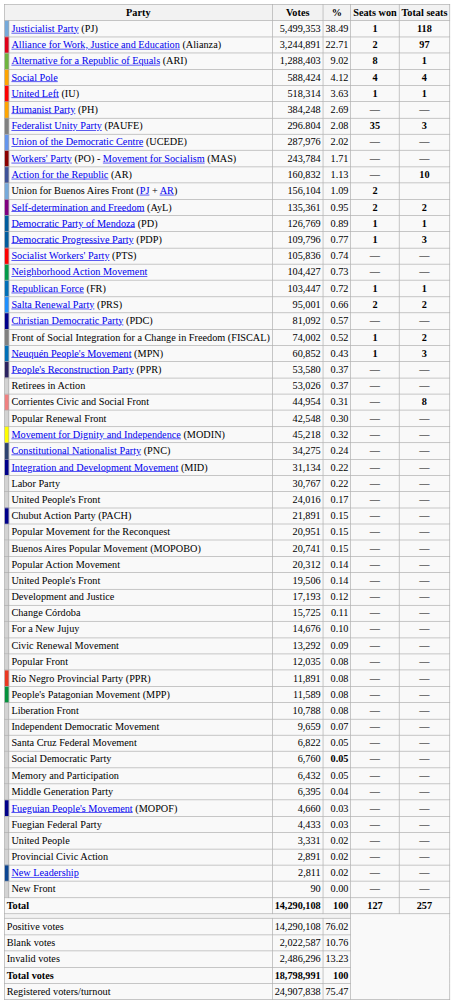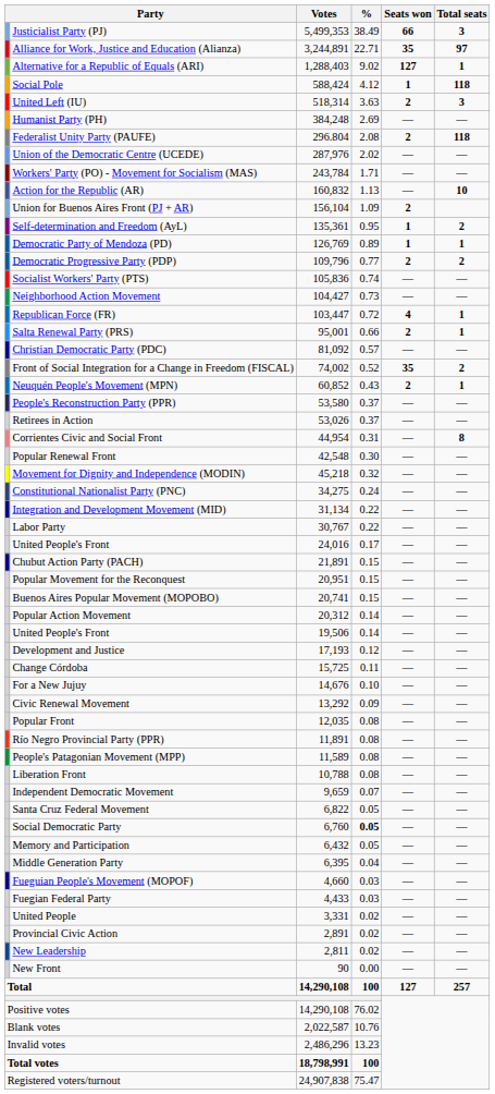 <table class="wikitable" style="text-align:right;">
 <tr>
 <th colspan=2>Party</th>
 <th>Votes</th>
 <th>%</th>
 <th>Seats won</th>
 <th>Total seats</th>
 </tr>
 <tr>
 <td bgcolor=#75AADB></td>
 <td align=left><a href='#'>Justicialist Party</a> (PJ)</td>
 <td>5,499,353</td>
 <td>38.49</td>
-<td align=center><strong>1</strong></td>
-<td align=center><strong>118</strong></td>
+<td align=center><strong>66</strong></td>
+<td align=center><strong>3</strong></td>
 </tr>
 <tr>
 <td bgcolor=#E10019></td>
 <td align=left><a href='#'>Alliance for Work, Justice and Education</a> (Alianza)</td>
 <td>3,244,891</td>
 <td>22.71</td>
-<td align=center><strong>2</strong></td>
+<td align=center><strong>35</strong></td>
 <td align=center><strong>97</strong></td>
 </tr>
 <tr>
 <td bgcolor=#6fb53e></td>
 <td align=left><a href='#'>Alternative for a Republic of Equals</a> (ARI)</td>
 <td>1,288,403</td>
 <td>9.02</td>
-<td align=center><strong>8</strong></td>
+<td align=center><strong>127</strong></td>
 <td align=center><strong>1</strong></td>
 </tr>
 <tr>
 <td bgcolor=orange></td>
 <td align=left><a href='#'>Social Pole</a></td>
 <td>588,424</td>
 <td>4.12</td>
-<td align=center><strong>4</strong></td>
-<td align=center><strong>4</strong></td>
+<td align=center><strong>1</strong></td>
+<td align=center><strong>118</strong></td>
 </tr>
 <tr>
 <td bgcolor=red></td>
 <td align=left><a href='#'>United Left</a> (IU)</td>
 <td>518,314</td>
 <td>3.63</td>
-<td align=center><strong>1</strong></td>
-<td align=center><strong>1</strong></td>
+<td align=center><strong>2</strong></td>
+<td align=center><strong>3</strong></td>
 </tr>
 <tr>
 <td bgcolor=orange></td>
 <td align=left><a href='#'>Humanist Party</a> (PH)</td>
 <td>384,248</td>
 <td>2.69</td>
 <td align=center>—</td>
 <td align=center>—</td>
 </tr>
 <tr>
 <td bgcolor=grey></td>
 <td align=left><a href='#'>Federalist Unity Party</a> (PAUFE)</td>
 <td>296.804</td>
 <td>2.08</td>
-<td align=center><strong>35</strong></td>
-<td align=center><strong>3</strong></td>
+<td align=center><strong>2</strong></td>
+<td align=center><strong>118</strong></td>
 </tr>
 <tr>
 <td bgcolor=#6495ED></td>
 <td align=left><a href='#'>Union of the Democratic Centre</a> (UCEDE)</td>
 <td>287,976</td>
 <td>2.02</td>
 <td align=center>—</td>
 <td align=center>—</td>
 </tr>
 <tr>
 <td bgcolor=darkred></td>
 <td align=left><a href='#'>Workers' Party</a> (PO) - <a href='#'>Movement for Socialism</a> (MAS)</td>
 <td>243,784</td>
 <td>1.71</td>
 <td align=center>—</td>
 <td align=center>—</td>
 </tr>
 <tr>
 <td bgcolor=#3E5298></td>
 <td align=left><a href='#'>Action for the Republic</a> (AR)</td>
 <td>160,832</td>
 <td>1.13</td>
 <td align=center>—</td>
 <td align=center><strong>10</strong></td>
 </tr>
 <tr>
 <td bgcolor=#75AADB></td>
 <td align=left>Union for Buenos Aires Front (<a href='#'>PJ</a> + <a href='#'>AR</a>)</td>
 <td>156,104</td>
 <td>1.09</td>
 <td align=center><strong>2</strong></td>
 <td align=center></td>
 </tr>
 <tr>
 <td bgcolor=purple></td>
 <td align=left><a href='#'>Self-determination and Freedom</a> (AyL)</td>
 <td>135,361</td>
 <td>0.95</td>
-<td align=center><strong>2</strong></td>
+<td align=center><strong>1</strong></td>
 <td align=center><strong>2</strong></td>
 </tr>
 <tr>
 <td bgcolor=#005C9E></td>
 <td align=left><a href='#'>Democratic Party of Mendoza</a> (PD)</td>
 <td>126,769</td>
 <td>0.89</td>
 <td align=center><strong>1</strong></td>
 <td align=center><strong>1</strong></td>
 </tr>
 <tr>
 <td bgcolor=#005C9E></td>
 <td align=left><a href='#'>Democratic Progressive Party</a> (PDP)</td>
 <td>109,796</td>
 <td>0.77</td>
-<td align=center><strong>1</strong></td>
-<td align=center><strong>3</strong></td>
+<td align=center><strong>2</strong></td>
+<td align=center><strong>2</strong></td>
 </tr>
 <tr>
 <td bgcolor=red></td>
 <td align=left><a href='#'>Socialist Workers' Party</a> (PTS)</td>
 <td>105,836</td>
 <td>0.74</td>
 <td align=center>—</td>
 <td align=center>—</td>
 </tr>
 <tr>
 <td bgcolor=#029b48></td>
 <td align=left><a href='#'>Neighborhood Action Movement</a></td>
 <td>104,427</td>
 <td>0.73</td>
 <td align=center>—</td>
 <td align=center>—</td>
 </tr>
 <tr>
 <td bgcolor=#0070B8></td>
 <td align=left><a href='#'>Republican Force</a> (FR)</td>
 <td>103,447</td>
 <td>0.72</td>
-<td align=center><strong>1</strong></td>
+<td align=center><strong>4</strong></td>
 <td align=center><strong>1</strong></td>
 </tr>
 <tr>
 <td bgcolor=#1E90FF></td>
 <td align=left><a href='#'>Salta Renewal Party</a> (PRS)</td>
 <td>95,001</td>
 <td>0.66</td>
 <td align=center><strong>2</strong></td>
-<td align=center><strong>2</strong></td>
+<td align=center><strong>1</strong></td>
 </tr>
 <tr>
 <td bgcolor=darkblue></td>
 <td align=left><a href='#'>Christian Democratic Party</a> (PDC)</td>
 <td>81,092</td>
 <td>0.57</td>
 <td align=center>—</td>
 <td align=center>—</td>
 </tr>
 <tr>
 <td bgcolor=grey></td>
 <td align=left>Front of Social Integration for a Change in Freedom (FISCAL)</td>
 <td>74,002</td>
 <td>0.52</td>
-<td align=center><strong>1</strong></td>
+<td align=center><strong>35</strong></td>
 <td align=center><strong>2</strong></td>
 </tr>
 <tr>
 <td bgcolor=#0070B8></td>
 <td align=left><a href='#'>Neuquén People's Movement</a> (MPN)</td>
 <td>60,852</td>
 <td>0.43</td>
+<td align=center><strong>2</strong></td>
 <td align=center><strong>1</strong></td>
-<td align=center><strong>3</strong></td>
 </tr>
 <tr>
 <td bgcolor=#2B2361></td>
 <td align=left><a href='#'>People's Reconstruction Party</a> (PPR)</td>
 <td>53,580</td>
 <td>0.37</td>
 <td align=center>—</td>
 <td align=center>—</td>
 </tr>
 <tr>
 <td bgcolor=lightgrey></td>
 <td align=left>Retirees in Action</td>
 <td>53,026</td>
 <td>0.37</td>
 <td align=center>—</td>
 <td align=center>—</td>
 </tr>
 <tr>
 <td bgcolor=#F08080></td>
 <td align=left>Corrientes Civic and Social Front</td>
 <td>44,954</td>
 <td>0.31</td>
 <td align=center>—</td>
 <td align=center><strong>8</strong></td>
 </tr>
 <tr>
 <td bgcolor=lightgrey></td>
 <td align=left>Popular Renewal Front</td>
 <td>42,548</td>
 <td>0.30</td>
 <td align=center>—</td>
 <td align=center>—</td>
 </tr>
 <tr>
 <td bgcolor=yellow></td>
 <td align=left><a href='#'>Movement for Dignity and Independence</a> (MODIN)</td>
 <td>45,218</td>
 <td>0.32</td>
 <td align=center>—</td>
 <td align=center>—</td>
 </tr>
 <tr>
 <td bgcolor=#2E4371></td>
 <td align=left><a href='#'>Constitutional Nationalist Party</a> (PNC)</td>
 <td>34,275</td>
 <td>0.24</td>
 <td align=center>—</td>
 <td align=center>—</td>
 </tr>
 <tr>
 <td bgcolor=darkblue></td>
 <td align=left><a href='#'>Integration and Development Movement</a> (MID)</td>
 <td>31,134</td>
 <td>0.22</td>
 <td align=center>—</td>
 <td align=center>—</td>
 </tr>
 <tr>
 <td bgcolor=lightgrey></td>
 <td align=left>Labor Party</td>
 <td>30,767</td>
 <td>0.22</td>
 <td align=center>—</td>
 <td align=center>—</td>
 </tr>
 <tr>
 <td bgcolor=lightgrey></td>
 <td align=left>United People's Front</td>
 <td>24,016</td>
 <td>0.17</td>
 <td align=center>—</td>
 <td align=center>—</td>
 </tr>
 <tr>
 <td bgcolor=darkblue></td>
 <td align=left>Chubut Action Party (PACH)</td>
 <td>21,891</td>
 <td>0.15</td>
 <td align=center>—</td>
 <td align=center>—</td>
 </tr>
 <tr>
 <td bgcolor=lightgrey></td>
 <td align=left>Popular Movement for the Reconquest</td>
 <td>20,951</td>
 <td>0.15</td>
 <td align=center>—</td>
 <td align=center>—</td>
 </tr>
 <tr>
 <td bgcolor=lightgrey></td>
 <td align=left>Buenos Aires Popular Movement (MOPOBO)</td>
 <td>20,741</td>
 <td>0.15</td>
 <td align=center>—</td>
 <td align=center>—</td>
 </tr>
 <tr>
 <td bgcolor=lightgrey></td>
 <td align=left>Popular Action Movement</td>
 <td>20,312</td>
 <td>0.14</td>
 <td align=center>—</td>
 <td align=center>—</td>
 </tr>
 <tr>
 <td bgcolor=lightgrey></td>
 <td align=left>United People's Front</td>
 <td>19,506</td>
 <td>0.14</td>
 <td align=center>—</td>
 <td align=center>—</td>
 </tr>
 <tr>
 <td bgcolor=lightgrey></td>
 <td align=left>Development and Justice</td>
 <td>17,193</td>
 <td>0.12</td>
 <td align=center>—</td>
 <td align=center>—</td>
 </tr>
 <tr>
 <td bgcolor=lightgrey></td>
 <td align=left>Change Córdoba</td>
 <td>15,725</td>
 <td>0.11</td>
 <td align=center>—</td>
 <td align=center>—</td>
 </tr>
 <tr>
 <td bgcolor=lightgrey></td>
 <td align=left>For a New Jujuy</td>
 <td>14,676</td>
 <td>0.10</td>
 <td align=center>—</td>
 <td align=center>—</td>
 </tr>
 <tr>
 <td bgcolor=lightgrey></td>
 <td align=left>Civic Renewal Movement</td>
 <td>13,292</td>
 <td>0.09</td>
 <td align=center>—</td>
 <td align=center>—</td>
 </tr>
 <tr>
 <td bgcolor=lightgrey></td>
 <td align=left>Popular Front</td>
 <td>12,035</td>
 <td>0.08</td>
 <td align=center>—</td>
 <td align=center>—</td>
 </tr>
 <tr>
 <td bgcolor=#EB3721></td>
 <td align=left>Río Negro Provincial Party (PPR)</td>
 <td>11,891</td>
 <td>0.08</td>
 <td align=center>—</td>
 <td align=center>—</td>
 </tr>
 <tr>
 <td bgcolor=#04923c></td>
 <td align=left>People's Patagonian Movement (MPP)</td>
 <td>11,589</td>
 <td>0.08</td>
 <td align=center>—</td>
 <td align=center>—</td>
 </tr>
 <tr>
 <td bgcolor=lightgrey></td>
 <td align=left>Liberation Front</td>
 <td>10,788</td>
 <td>0.08</td>
 <td align=center>—</td>
 <td align=center>—</td>
 </tr>
 <tr>
 <td bgcolor=lightgrey></td>
 <td align=left>Independent Democratic Movement</td>
 <td>9,659</td>
 <td>0.07</td>
 <td align=center>—</td>
 <td align=center>—</td>
 </tr>
 <tr>
 <td bgcolor=lightgrey></td>
 <td align=left>Santa Cruz Federal Movement</td>
 <td>6,822</td>
 <td>0.05</td>
 <td align=center>—</td>
 <td align=center>—</td>
 </tr>
 <tr>
 <td bgcolor=lightgrey></td>
 <td align=left>Social Democratic Party</td>
 <td>6,760</td>
 <td><strong>0.05</strong></td>
 <td align=center>—</td>
 <td align=center>—</td>
 </tr>
 <tr>
 <td bgcolor=lightgrey></td>
 <td align=left>Memory and Participation</td>
 <td>6,432</td>
 <td>0.05</td>
 <td align=center>—</td>
 <td align=center>—</td>
 </tr>
 <tr>
 <td bgcolor=lightgrey></td>
 <td align=left>Middle Generation Party</td>
 <td>6,395</td>
 <td>0.04</td>
 <td align=center>—</td>
 <td align=center>—</td>
 </tr>
 <tr>
 <td bgcolor=darkblue></td>
 <td align=left><a href='#'>Fueguian People's Movement</a> (MOPOF)</td>
 <td>4,660</td>
 <td>0.03</td>
 <td align=center>—</td>
 <td align=center>—</td>
 </tr>
 <tr>
 <td bgcolor=lightgrey></td>
 <td align=left>Fuegian Federal Party</td>
 <td>4,433</td>
 <td>0.03</td>
 <td align=center>—</td>
 <td align=center>—</td>
 </tr>
 <tr>
 <td bgcolor=lightgrey></td>
 <td align=left>United People</td>
 <td>3,331</td>
 <td>0.02</td>
 <td align=center>—</td>
 <td align=center>—</td>
 </tr>
 <tr>
 <td bgcolor=lightgrey></td>
 <td align=left>Provincial Civic Action</td>
 <td>2,891</td>
 <td>0.02</td>
 <td align=center>—</td>
 <td align=center>—</td>
 </tr>
 <tr>
 <td bgcolor=#0b4592></td>
 <td align=left><a href='#'>New Leadership</a></td>
 <td>2,811</td>
 <td>0.02</td>
 <td align=center>—</td>
 <td align=center>—</td>
 </tr>
 <tr>
 <td bgcolor=lightgrey></td>
 <td align=left>New Front</td>
 <td>90</td>
 <td>0.00</td>
 <td align=center>—</td>
 <td align=center>—</td>
 </tr>
 <tr style="font-weight:bold">
 <td colspan=2 align=left>Total</td>
 <td>14,290,108</td>
 <td>100</td>
 <td align=center><strong>127</strong></td>
 <td align=center><strong>257</strong></td>
 </tr>
 <tr>
 <th colspan=4></th>
 <td rowspan=6 colspan=2></td>
 </tr>
 <tr>
 <td align=left colspan=2>Positive votes</td>
 <td>14,290,108</td>
 <td>76.02</td>
 </tr>
 <tr>
 <td align=left colspan=2>Blank votes</td>
 <td>2,022,587</td>
 <td>10.76</td>
 </tr>
 <tr>
 <td align=left colspan=2>Invalid votes</td>
 <td>2,486,296</td>
 <td>13.23</td>
 </tr>
 <tr style="font-weight:bold">
 <td align=left colspan=2>Total votes</td>
 <td>18,798,991</td>
 <td>100</td>
 </tr>
 <tr>
 <td align=left colspan=2>Registered voters/turnout</td>
 <td>24,907,838</td>
 <td>75.47</td>
 </tr>
 </table>
